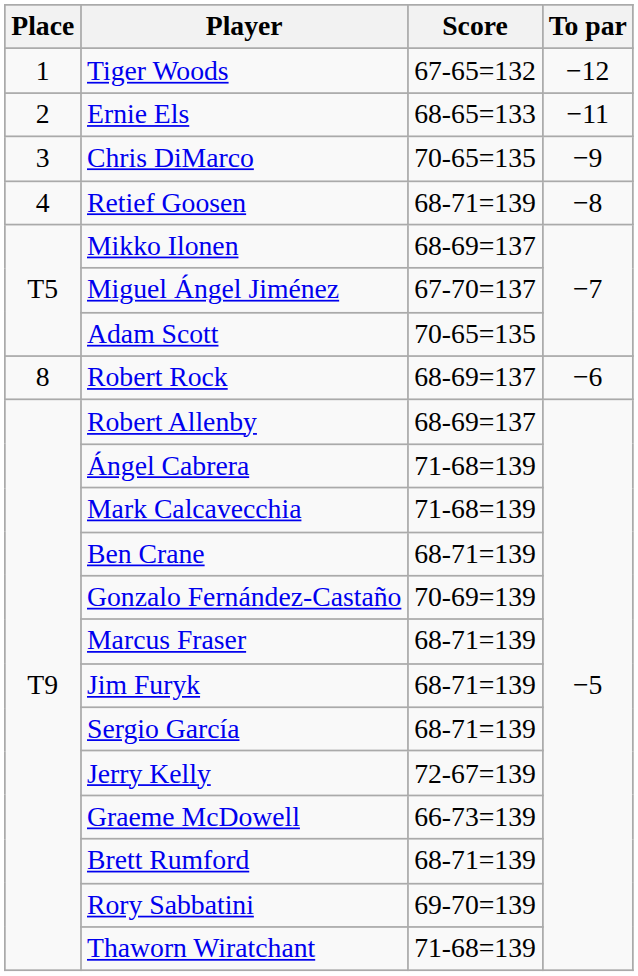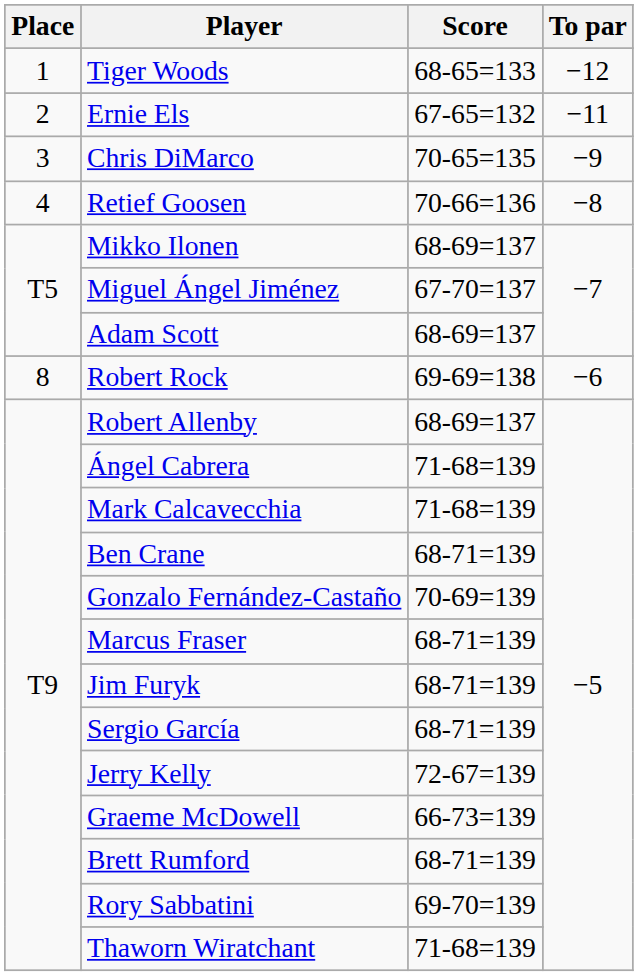 <table class="wikitable">
 <tr>
 <th>Place</th>
 <th>Player</th>
 <th>Score</th>
 <th>To par</th>
 </tr>
 <tr>
 <td align=center>1</td>
 <td> <a href='#'>Tiger Woods</a></td>
-<td>67-65=132</td>
+<td>68-65=133</td>
 <td align=center>−12</td>
 </tr>
 <tr>
 <td align=center>2</td>
 <td> <a href='#'>Ernie Els</a></td>
-<td>68-65=133</td>
+<td>67-65=132</td>
 <td align=center>−11</td>
 </tr>
 <tr>
 <td align=center>3</td>
 <td> <a href='#'>Chris DiMarco</a></td>
 <td>70-65=135</td>
 <td align=center>−9</td>
 </tr>
 <tr>
 <td align=center>4</td>
 <td> <a href='#'>Retief Goosen</a></td>
-<td>68-71=139</td>
+<td>70-66=136</td>
 <td align=center>−8</td>
 </tr>
 <tr>
 <td rowspan="3" style="text-align:center;">T5</td>
 <td> <a href='#'>Mikko Ilonen</a></td>
 <td>68-69=137</td>
 <td rowspan="3" style="text-align:center;">−7</td>
 </tr>
 <tr>
 <td> <a href='#'>Miguel Ángel Jiménez</a></td>
 <td>67-70=137</td>
 </tr>
 <tr>
 <td> <a href='#'>Adam Scott</a></td>
-<td>70-65=135</td>
+<td>68-69=137</td>
 </tr>
 <tr>
 <td align=center>8</td>
 <td> <a href='#'>Robert Rock</a></td>
-<td>68-69=137</td>
+<td>69-69=138</td>
 <td align=center>−6</td>
 </tr>
 <tr>
 <td rowspan="13" style="text-align:center;">T9</td>
 <td> <a href='#'>Robert Allenby</a></td>
 <td>68-69=137</td>
 <td rowspan="13" style="text-align:center;">−5</td>
 </tr>
 <tr>
 <td> <a href='#'>Ángel Cabrera</a></td>
 <td>71-68=139</td>
 </tr>
 <tr>
 <td> <a href='#'>Mark Calcavecchia</a></td>
 <td>71-68=139</td>
 </tr>
 <tr>
 <td> <a href='#'>Ben Crane</a></td>
 <td>68-71=139</td>
 </tr>
 <tr>
 <td> <a href='#'>Gonzalo Fernández-Castaño</a></td>
 <td>70-69=139</td>
 </tr>
 <tr>
 <td> <a href='#'>Marcus Fraser</a></td>
 <td>68-71=139</td>
 </tr>
 <tr>
 <td> <a href='#'>Jim Furyk</a></td>
 <td>68-71=139</td>
 </tr>
 <tr>
 <td> <a href='#'>Sergio García</a></td>
 <td>68-71=139</td>
 </tr>
 <tr>
 <td> <a href='#'>Jerry Kelly</a></td>
 <td>72-67=139</td>
 </tr>
 <tr>
 <td> <a href='#'>Graeme McDowell</a></td>
 <td>66-73=139</td>
 </tr>
 <tr>
 <td> <a href='#'>Brett Rumford</a></td>
 <td>68-71=139</td>
 </tr>
 <tr>
 <td> <a href='#'>Rory Sabbatini</a></td>
 <td>69-70=139</td>
 </tr>
 <tr>
 <td> <a href='#'>Thaworn Wiratchant</a></td>
 <td>71-68=139</td>
 </tr>
 </table>
